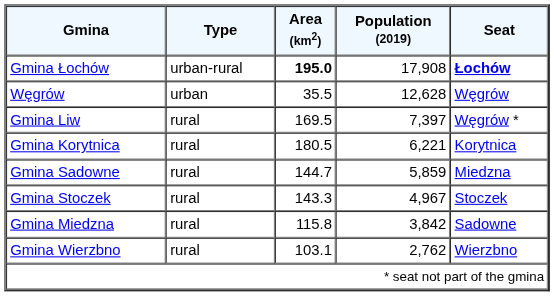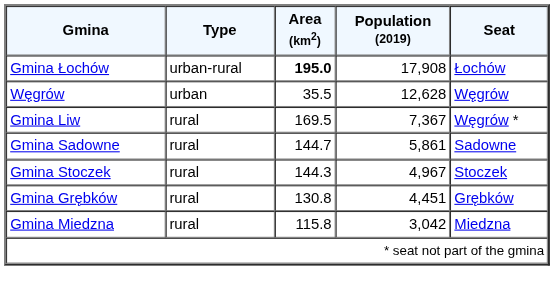 <table width="60%" border="2" cellpadding="3" cellspacing="0" style="font-size:90%;line-height:120%;">
 <tr bgcolor="F0F8FF">
 <td style="text-align:center;"><strong>Gmina</strong></td>
 <td style="text-align:center;"><strong>Type</strong></td>
 <td style="text-align:center;"><strong>Area<br><small>(km<sup>2</sup>)</small></strong></td>
 <td style="text-align:center;"><strong>Population<br><small>(2019)</small></strong></td>
 <td style="text-align:center;"><strong>Seat</strong></td>
 </tr>
 <tr>
 <td><a href='#'>Gmina Łochów</a></td>
 <td>urban-rural</td>
 <td style="text-align:right;"><strong>195.0</strong></td>
 <td style="text-align:right;">17,908</td>
-<td><strong><a href='#'>Łochów</a></strong></td>
+<td><a href='#'>Łochów</a></td>
 </tr>
 <tr>
 <td><a href='#'>Węgrów</a></td>
 <td>urban</td>
 <td style="text-align:right;">35.5</td>
 <td style="text-align:right;">12,628</td>
 <td><a href='#'>Węgrów</a></td>
 </tr>
 <tr>
 <td><a href='#'>Gmina Liw</a></td>
 <td>rural</td>
 <td style="text-align:right;">169.5</td>
-<td style="text-align:right;">7,397</td>
+<td style="text-align:right;">7,367</td>
 <td><a href='#'>Węgrów</a> *</td>
-</tr>
-<tr>
-<td><a href='#'>Gmina Korytnica</a></td>
-<td>rural</td>
-<td style="text-align:right;">180.5</td>
-<td style="text-align:right;">6,221</td>
-<td><a href='#'>Korytnica</a></td>
 </tr>
 <tr>
 <td><a href='#'>Gmina Sadowne</a></td>
 <td>rural</td>
 <td style="text-align:right;">144.7</td>
-<td style="text-align:right;">5,859</td>
-<td><a href='#'>Miedzna</a></td>
+<td style="text-align:right;">5,861</td>
+<td><a href='#'>Sadowne</a></td>
 </tr>
 <tr>
 <td><a href='#'>Gmina Stoczek</a></td>
 <td>rural</td>
-<td style="text-align:right;">143.3</td>
+<td style="text-align:right;">144.3</td>
 <td style="text-align:right;">4,967</td>
 <td><a href='#'>Stoczek</a></td>
+</tr>
+<tr>
+<td><a href='#'>Gmina Grębków</a></td>
+<td>rural</td>
+<td style="text-align:right;">130.8</td>
+<td style="text-align:right;">4,451</td>
+<td><a href='#'>Grębków</a></td>
 </tr>
 <tr>
 <td><a href='#'>Gmina Miedzna</a></td>
 <td>rural</td>
 <td style="text-align:right;">115.8</td>
-<td style="text-align:right;">3,842</td>
-<td><a href='#'>Sadowne</a></td>
-</tr>
-<tr>
-<td><a href='#'>Gmina Wierzbno</a></td>
-<td>rural</td>
-<td style="text-align:right;">103.1</td>
-<td style="text-align:right;">2,762</td>
-<td><a href='#'>Wierzbno</a></td>
+<td style="text-align:right;">3,042</td>
+<td><a href='#'>Miedzna</a></td>
 </tr>
 <tr>
 <td colspan=5 style="text-align:right;font-size:90%">* seat not part of the gmina</td>
 </tr>
 <tr>
 </tr>
 </table>
